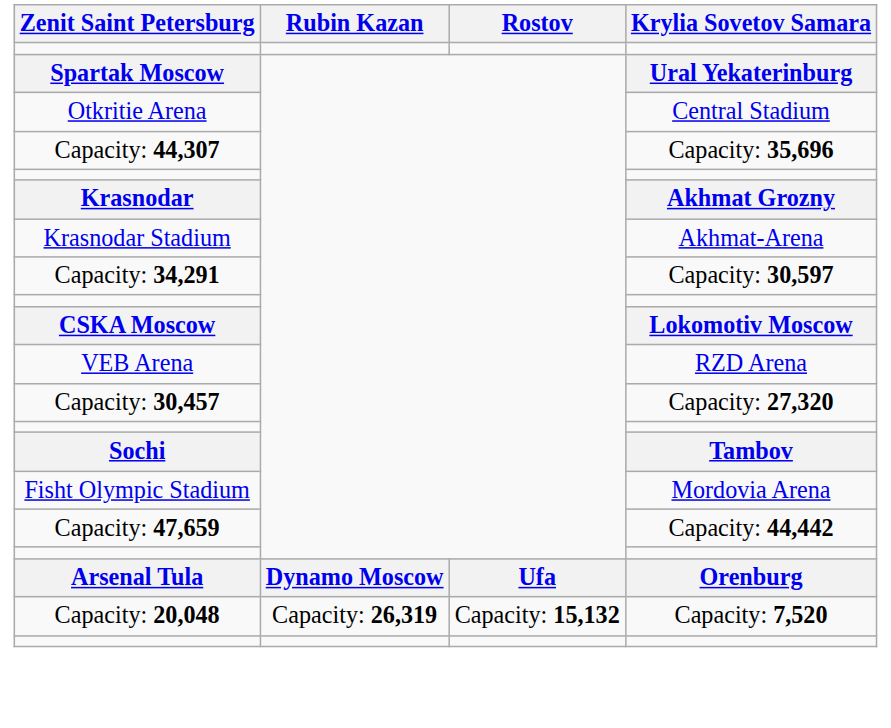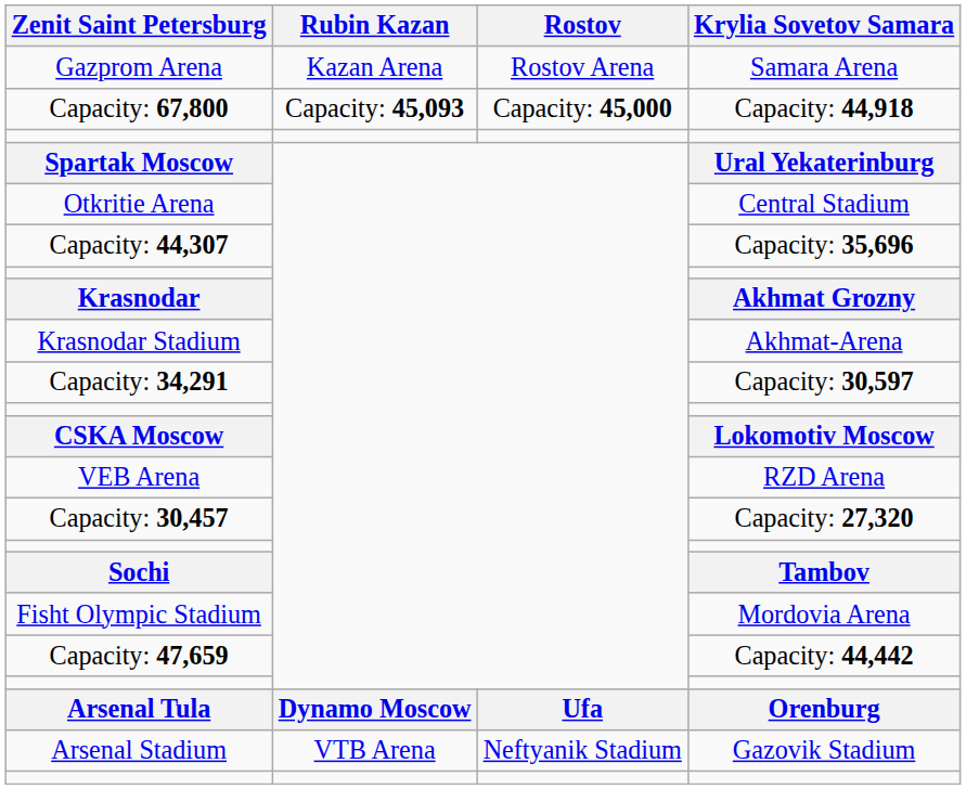 <table class="wikitable" style="text-align:center;margin: 1em auto;">
 <tr>
 <th><a href='#'>Zenit Saint Petersburg</a></th>
 <th><a href='#'>Rubin Kazan</a></th>
 <th><a href='#'>Rostov</a></th>
 <th><a href='#'>Krylia Sovetov Samara</a></th>
+</tr>
+<tr>
+<td><a href='#'>Gazprom Arena</a></td>
+<td><a href='#'>Kazan Arena</a></td>
+<td><a href='#'>Rostov Arena</a></td>
+<td><a href='#'>Samara Arena</a></td>
+</tr>
+<tr>
+<td>Capacity: <strong>67,800</strong></td>
+<td>Capacity: <strong>45,093</strong></td>
+<td>Capacity: <strong>45,000</strong></td>
+<td>Capacity: <strong>44,918</strong></td>
 </tr>
 <tr>
 <td></td>
 <td></td>
 <td></td>
 <td></td>
 </tr>
 <tr>
 <th><a href='#'>Spartak Moscow</a></th>
 <td colspan="2" rowspan="16"><br></td>
 <th><a href='#'>Ural Yekaterinburg</a></th>
 </tr>
 <tr>
 <td><a href='#'>Otkritie Arena</a></td>
 <td><a href='#'>Central Stadium</a></td>
 </tr>
 <tr>
 <td>Capacity: <strong>44,307</strong></td>
 <td>Capacity: <strong>35,696</strong></td>
 </tr>
 <tr>
 <td></td>
 <td></td>
 </tr>
 <tr>
 <th><a href='#'>Krasnodar</a></th>
 <th><a href='#'>Akhmat Grozny</a></th>
 </tr>
 <tr>
 <td><a href='#'>Krasnodar Stadium</a></td>
 <td><a href='#'>Akhmat-Arena</a></td>
 </tr>
 <tr>
 <td>Capacity: <strong>34,291</strong></td>
 <td>Capacity: <strong>30,597</strong></td>
 </tr>
 <tr>
 <td></td>
 <td></td>
 </tr>
 <tr>
 <th><a href='#'>CSKA Moscow</a></th>
 <th><a href='#'>Lokomotiv Moscow</a></th>
 </tr>
 <tr>
 <td><a href='#'>VEB Arena</a></td>
 <td><a href='#'>RZD Arena</a></td>
 </tr>
 <tr>
 <td>Capacity: <strong>30,457</strong></td>
 <td>Capacity: <strong>27,320</strong></td>
 </tr>
 <tr>
 <td></td>
 <td></td>
 </tr>
 <tr>
 <th><a href='#'>Sochi</a></th>
 <th><a href='#'>Tambov</a></th>
 </tr>
 <tr>
 <td><a href='#'>Fisht Olympic Stadium</a></td>
 <td><a href='#'>Mordovia Arena</a></td>
 </tr>
 <tr>
 <td>Capacity: <strong>47,659</strong></td>
 <td>Capacity: <strong>44,442</strong></td>
 </tr>
 <tr>
 <td></td>
 <td></td>
 </tr>
 <tr>
 <th><a href='#'>Arsenal Tula</a></th>
 <th><a href='#'>Dynamo Moscow</a></th>
 <th><a href='#'>Ufa</a></th>
 <th><a href='#'>Orenburg</a></th>
 </tr>
 <tr>
-<td>Capacity: <strong>20,048</strong></td>
-<td>Capacity: <strong>26,319</strong></td>
-<td>Capacity: <strong>15,132</strong></td>
-<td>Capacity: <strong>7,520</strong></td>
+<td><a href='#'>Arsenal Stadium</a></td>
+<td><a href='#'>VTB Arena</a></td>
+<td><a href='#'>Neftyanik Stadium</a></td>
+<td><a href='#'>Gazovik Stadium</a></td>
 </tr>
 <tr>
 <td></td>
 <td></td>
 <td></td>
 <td></td>
 </tr>
 </table>
